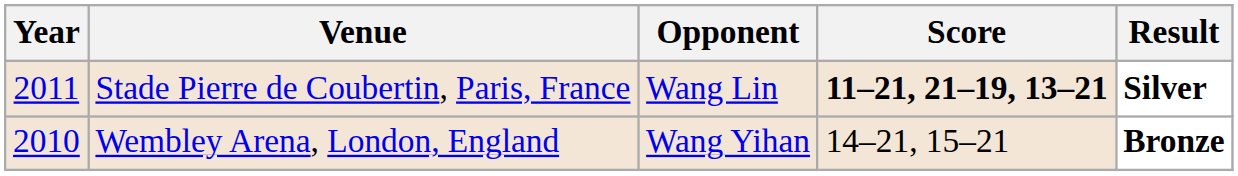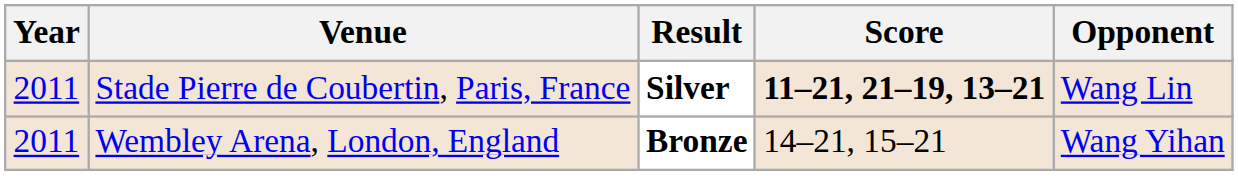 <table class="sortable wikitable" style="font-size: 90%;">
 <tr>
 <th>Year</th>
 <th>Venue</th>
+<th>Result</th>
+<th>Score</th>
 <th>Opponent</th>
-<th>Score</th>
-<th>Result</th>
 </tr>
 <tr style="background:#F3E6D7">
 <td align="center"><a href='#'>2011</a></td>
 <td align="left"><a href='#'>Stade Pierre de Coubertin</a>, <a href='#'>Paris, France</a></td>
+<td style="text-align:left; background:white"> <strong>Silver</strong></td>
+<td align="left"><strong>11–21, 21–19, 13–21</strong></td>
 <td align="left"> <a href='#'>Wang Lin</a></td>
-<td align="left"><strong>11–21, 21–19, 13–21</strong></td>
-<td style="text-align:left; background:white"> <strong>Silver</strong></td>
 </tr>
 <tr style="background:#F3E6D7">
-<td align="center"><a href='#'>2010</a></td>
+<td align="center"><a href='#'>2011</a></td>
 <td align="left"><a href='#'>Wembley Arena</a>, <a href='#'>London, England</a></td>
+<td style="text-align:left; background:white"> <strong>Bronze</strong></td>
+<td align="left">14–21, 15–21</td>
 <td align="left"> <a href='#'>Wang Yihan</a></td>
-<td align="left">14–21, 15–21</td>
-<td style="text-align:left; background:white"> <strong>Bronze</strong></td>
 </tr>
 </table>
